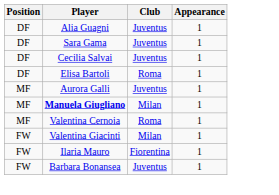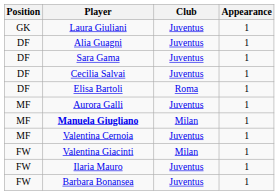 <table class="sortable wikitable" style="text-align: center;">
 <tr>
 <th>Position</th>
 <th>Player</th>
 <th>Club</th>
 <th>Appearance</th>
+</tr>
+<tr>
+<td>GK</td>
+<td style="width:175px;"> <a href='#'>Laura Giuliani</a></td>
+<td style="width:100px;"><a href='#'>Juventus</a></td>
+<td align="center">1</td>
 </tr>
 <tr>
 <td>DF</td>
 <td> <a href='#'>Alia Guagni</a></td>
 <td><a href='#'>Juventus</a></td>
 <td align="center">1</td>
 </tr>
 <tr>
 <td>DF</td>
 <td> <a href='#'>Sara Gama</a></td>
 <td><a href='#'>Juventus</a></td>
 <td align="center">1</td>
 </tr>
 <tr>
 <td>DF</td>
 <td> <a href='#'>Cecilia Salvai</a></td>
 <td><a href='#'>Juventus</a></td>
 <td align="center">1</td>
 </tr>
 <tr>
 <td>DF</td>
 <td> <a href='#'>Elisa Bartoli</a></td>
 <td><a href='#'>Roma</a></td>
 <td align="center">1</td>
 </tr>
 <tr>
 <td>MF</td>
 <td> <a href='#'>Aurora Galli</a></td>
 <td><a href='#'>Juventus</a></td>
 <td align="center">1</td>
 </tr>
 <tr>
 <td>MF</td>
 <td> <strong><a href='#'>Manuela Giugliano</a></strong></td>
 <td><a href='#'>Milan</a></td>
 <td align="center">1</td>
 </tr>
 <tr>
 <td>MF</td>
 <td> <a href='#'>Valentina Cernoia</a></td>
-<td><a href='#'>Roma</a></td>
+<td><a href='#'>Juventus</a></td>
 <td align="center">1</td>
 </tr>
 <tr>
 <td>FW</td>
 <td> <a href='#'>Valentina Giacinti</a></td>
 <td><a href='#'>Milan</a></td>
 <td align="center">1</td>
 </tr>
 <tr>
 <td>FW</td>
 <td> <a href='#'>Ilaria Mauro</a></td>
-<td><a href='#'>Fiorentina</a></td>
+<td><a href='#'>Juventus</a></td>
 <td align="center">1</td>
 </tr>
 <tr>
 <td>FW</td>
 <td> <a href='#'>Barbara Bonansea</a></td>
 <td><a href='#'>Juventus</a></td>
 <td align="center">1</td>
 </tr>
 </table>
